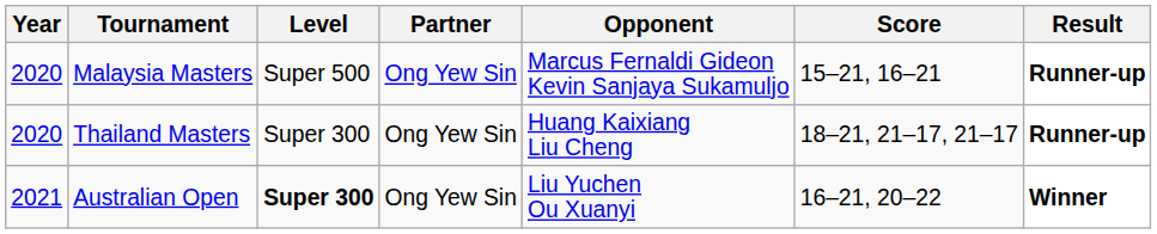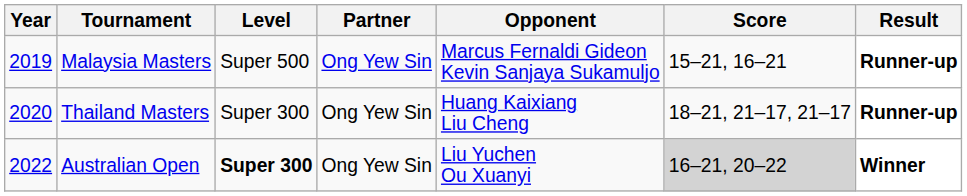 <table class="sortable wikitable" style="font-size: 90%;">
 <tr>
 <th>Year</th>
 <th>Tournament</th>
 <th>Level</th>
 <th>Partner</th>
 <th>Opponent</th>
 <th>Score</th>
 <th>Result</th>
 </tr>
 <tr>
-<td align="center"><a href='#'>2020</a></td>
+<td align="center"><a href='#'>2019</a></td>
 <td align="left"><a href='#'>Malaysia Masters</a></td>
 <td align="left">Super 500</td>
 <td align="left"> <a href='#'>Ong Yew Sin</a></td>
 <td align="left"> <a href='#'>Marcus Fernaldi Gideon</a><br> <a href='#'>Kevin Sanjaya Sukamuljo</a></td>
 <td align="left">15–21, 16–21</td>
 <td style="text-align:left; background:white"> <strong>Runner-up</strong></td>
 </tr>
 <tr>
 <td align="center"><a href='#'>2020</a></td>
 <td align="left"><a href='#'>Thailand Masters</a></td>
 <td align="left">Super 300</td>
 <td align="left"> Ong Yew Sin</td>
 <td align="left"> <a href='#'>Huang Kaixiang</a><br> <a href='#'>Liu Cheng</a></td>
 <td align="left">18–21, 21–17, 21–17</td>
 <td style="text-align:left; background:white"> <strong>Runner-up</strong></td>
 </tr>
 <tr>
-<td align="center"><a href='#'>2021</a></td>
+<td align="center"><a href='#'>2022</a></td>
 <td align="left"><a href='#'>Australian Open</a></td>
 <td align="left"><strong>Super 300</strong></td>
 <td align="left"> Ong Yew Sin</td>
 <td align="left"> <a href='#'>Liu Yuchen</a><br> <a href='#'>Ou Xuanyi</a></td>
-<td align="left">16–21, 20–22</td>
+<td align="left" style="background: lightgrey;">16–21, 20–22</td>
 <td style="text-align:left; background:white"> <strong>Winner</strong></td>
 </tr>
 </table>
